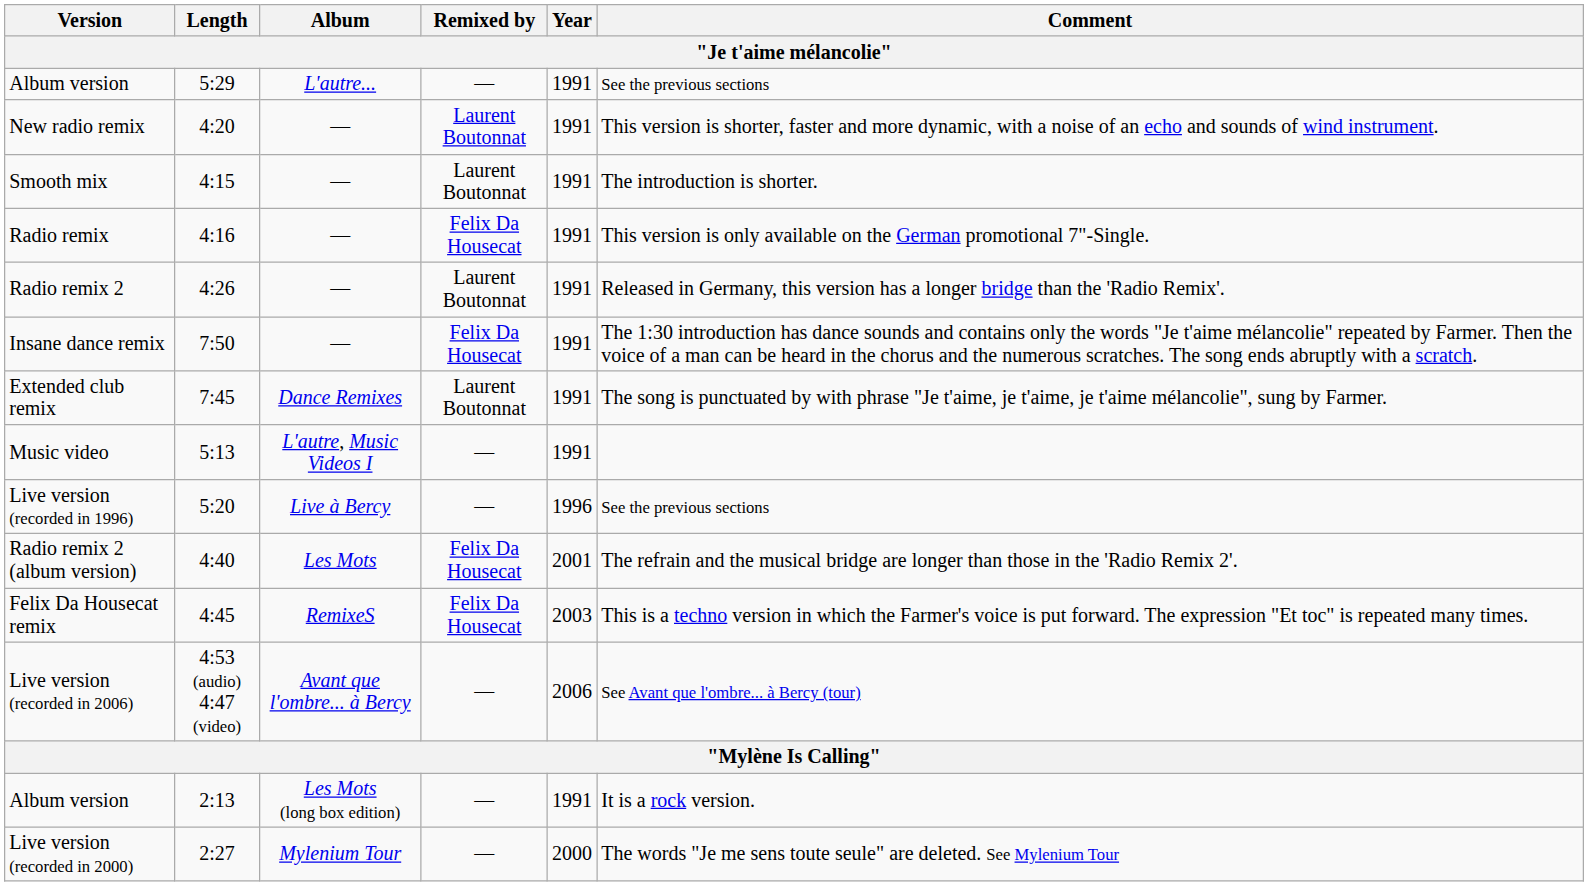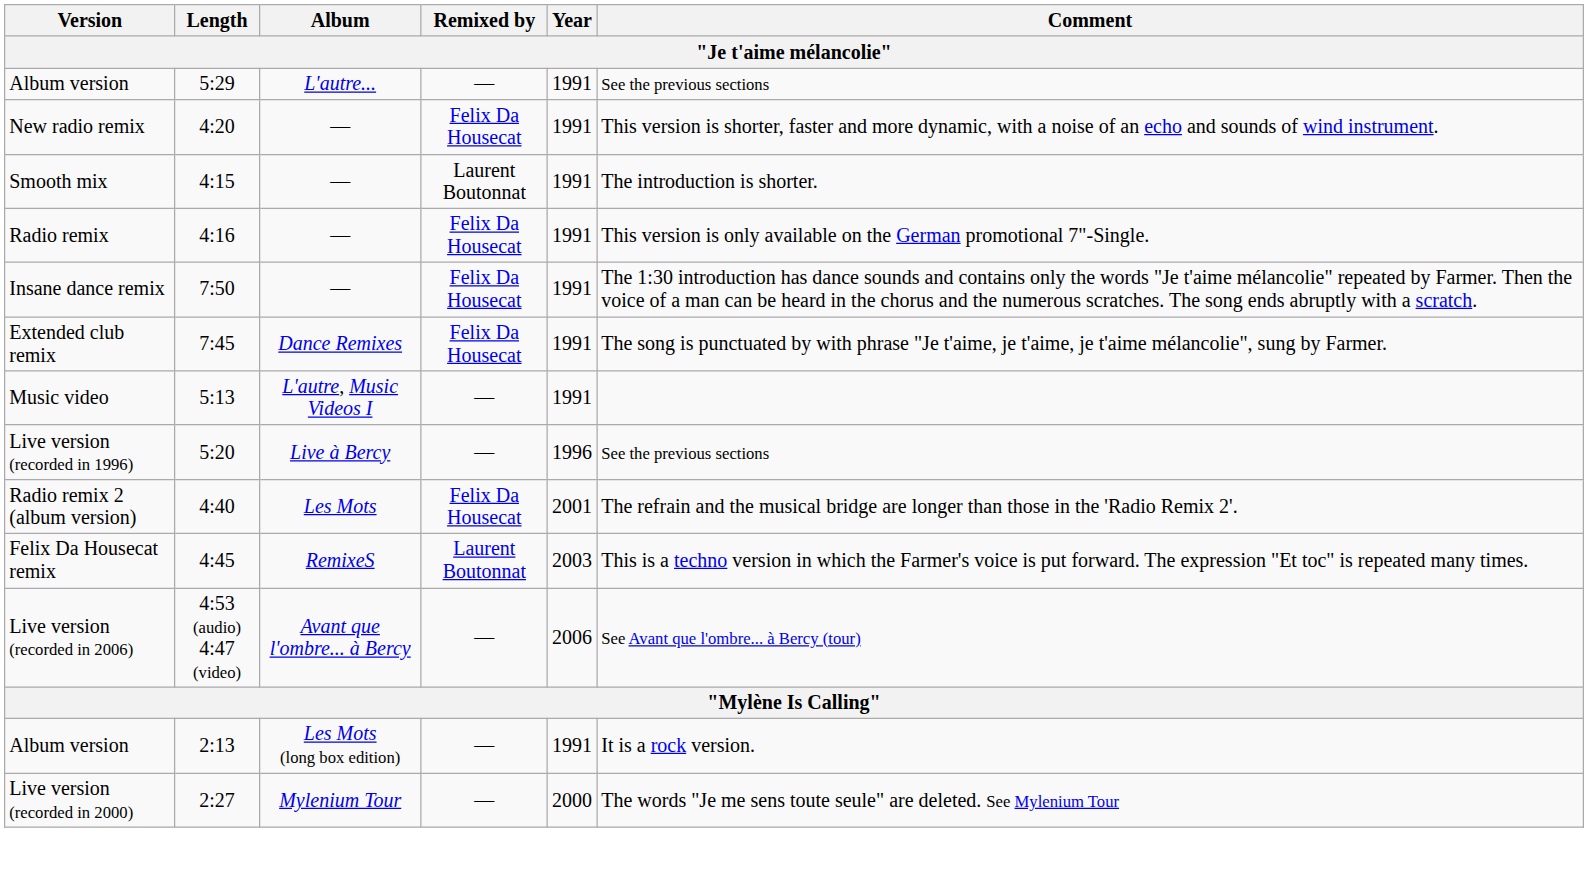 <table class="wikitable sortable" width="100%" border="1">
 <tr>
 <th>Version</th>
 <th>Length</th>
 <th>Album</th>
 <th>Remixed by</th>
 <th>Year</th>
 <th>Comment</th>
 </tr>
 <tr>
 <th colspan="6">"Je t'aime mélancolie"</th>
 </tr>
 <tr>
 <td>Album version</td>
 <td align="center">5:29</td>
 <td align="center"><em><a href='#'>L'autre...</a></em></td>
 <td align="center">—</td>
 <td align="center">1991</td>
 <td><small>See the previous sections</small></td>
 </tr>
 <tr>
 <td>New radio remix</td>
 <td align="center">4:20</td>
 <td align="center">—</td>
-<td align="center"><a href='#'>Laurent Boutonnat</a></td>
+<td align="center"><a href='#'>Felix Da Housecat</a></td>
 <td align="center">1991</td>
 <td>This version is shorter, faster and more dynamic, with a noise of an <a href='#'>echo</a> and sounds of <a href='#'>wind instrument</a>.</td>
 </tr>
 <tr>
 <td>Smooth mix</td>
 <td align="center">4:15</td>
 <td align="center">—</td>
 <td align="center">Laurent Boutonnat</td>
 <td align="center">1991</td>
 <td>The introduction is shorter.</td>
 </tr>
 <tr>
 <td>Radio remix</td>
 <td align="center">4:16</td>
 <td align="center">—</td>
 <td align="center"><a href='#'>Felix Da Housecat</a></td>
 <td align="center">1991</td>
 <td>This version is only available on the <a href='#'>German</a> promotional 7"-Single.</td>
 </tr>
 <tr>
-<td>Radio remix 2</td>
-<td align="center">4:26</td>
-<td align="center">—</td>
-<td align="center">Laurent Boutonnat</td>
-<td align="center">1991</td>
-<td>Released in Germany, this version has a longer <a href='#'>bridge</a> than the 'Radio Remix'.</td>
-</tr>
-<tr>
 <td>Insane dance remix</td>
 <td align="center">7:50</td>
 <td align="center">—</td>
 <td align="center"><a href='#'>Felix Da Housecat</a></td>
 <td align="center">1991</td>
 <td>The 1:30 introduction has dance sounds and contains only the words "Je t'aime mélancolie" repeated by Farmer. Then the voice of a man can be heard in the chorus and the numerous scratches. The song ends abruptly with a <a href='#'>scratch</a>.</td>
 </tr>
 <tr>
 <td>Extended club remix</td>
 <td align="center">7:45</td>
 <td align="center"><em><a href='#'>Dance Remixes</a></em></td>
-<td align="center">Laurent Boutonnat</td>
+<td align="center"><a href='#'>Felix Da Housecat</a></td>
 <td align="center">1991</td>
 <td>The song is punctuated by with phrase "Je t'aime, je t'aime, je t'aime mélancolie", sung by Farmer.</td>
 </tr>
 <tr>
 <td>Music video</td>
 <td align="center">5:13</td>
 <td align="center"><em><a href='#'>L'autre</a></em>, <em><a href='#'>Music Videos I</a></em></td>
 <td align="center">—</td>
 <td align="center">1991</td>
 <td></td>
 </tr>
 <tr>
 <td>Live version <br><small>(recorded in 1996)</small></td>
 <td align="center">5:20</td>
 <td align="center"><em><a href='#'>Live à Bercy</a></em></td>
 <td align="center">—</td>
 <td align="center">1996</td>
 <td><small>See the previous sections</small></td>
 </tr>
 <tr>
 <td>Radio remix 2 (album version)</td>
 <td align="center">4:40</td>
 <td align="center"><em><a href='#'>Les Mots</a></em></td>
 <td align="center"><a href='#'>Felix Da Housecat</a></td>
 <td align="center">2001</td>
 <td>The refrain and the musical bridge are longer than those in the 'Radio Remix 2'.</td>
 </tr>
 <tr>
 <td>Felix Da Housecat remix</td>
 <td align="center">4:45</td>
 <td align="center"><em><a href='#'>RemixeS</a></em></td>
-<td align="center"><a href='#'>Felix Da Housecat</a></td>
+<td align="center"><a href='#'>Laurent Boutonnat</a></td>
 <td align="center">2003</td>
 <td>This is a <a href='#'>techno</a> version in which the Farmer's voice is put forward. The expression "Et toc" is repeated many times.</td>
 </tr>
 <tr>
 <td>Live version <br><small>(recorded in 2006)</small></td>
 <td align="center">4:53 <small>(audio)</small> <br> 4:47 <small>(video)</small></td>
 <td align="center"><em><a href='#'>Avant que l'ombre... à Bercy</a></em></td>
 <td align="center">—</td>
 <td align="center">2006</td>
 <td><small>See <a href='#'>Avant que l'ombre... à Bercy (tour)</a></small></td>
 </tr>
 <tr>
 <th colspan="6">"Mylène Is Calling"</th>
 </tr>
 <tr>
 <td>Album version</td>
 <td align="center">2:13</td>
 <td align="center"><em><a href='#'>Les Mots</a></em> <br><small>(long box edition)</small></td>
 <td align="center">—</td>
 <td align="center">1991</td>
 <td>It is a <a href='#'>rock</a> version.</td>
 </tr>
 <tr>
 <td>Live version <br><small>(recorded in 2000)</small></td>
 <td align="center">2:27</td>
 <td align="center"><em><a href='#'>Mylenium Tour</a></em></td>
 <td align="center">—</td>
 <td align="center">2000</td>
 <td>The words "Je me sens toute seule" are deleted. <small>See <a href='#'>Mylenium Tour</a></small></td>
 </tr>
 </table>
